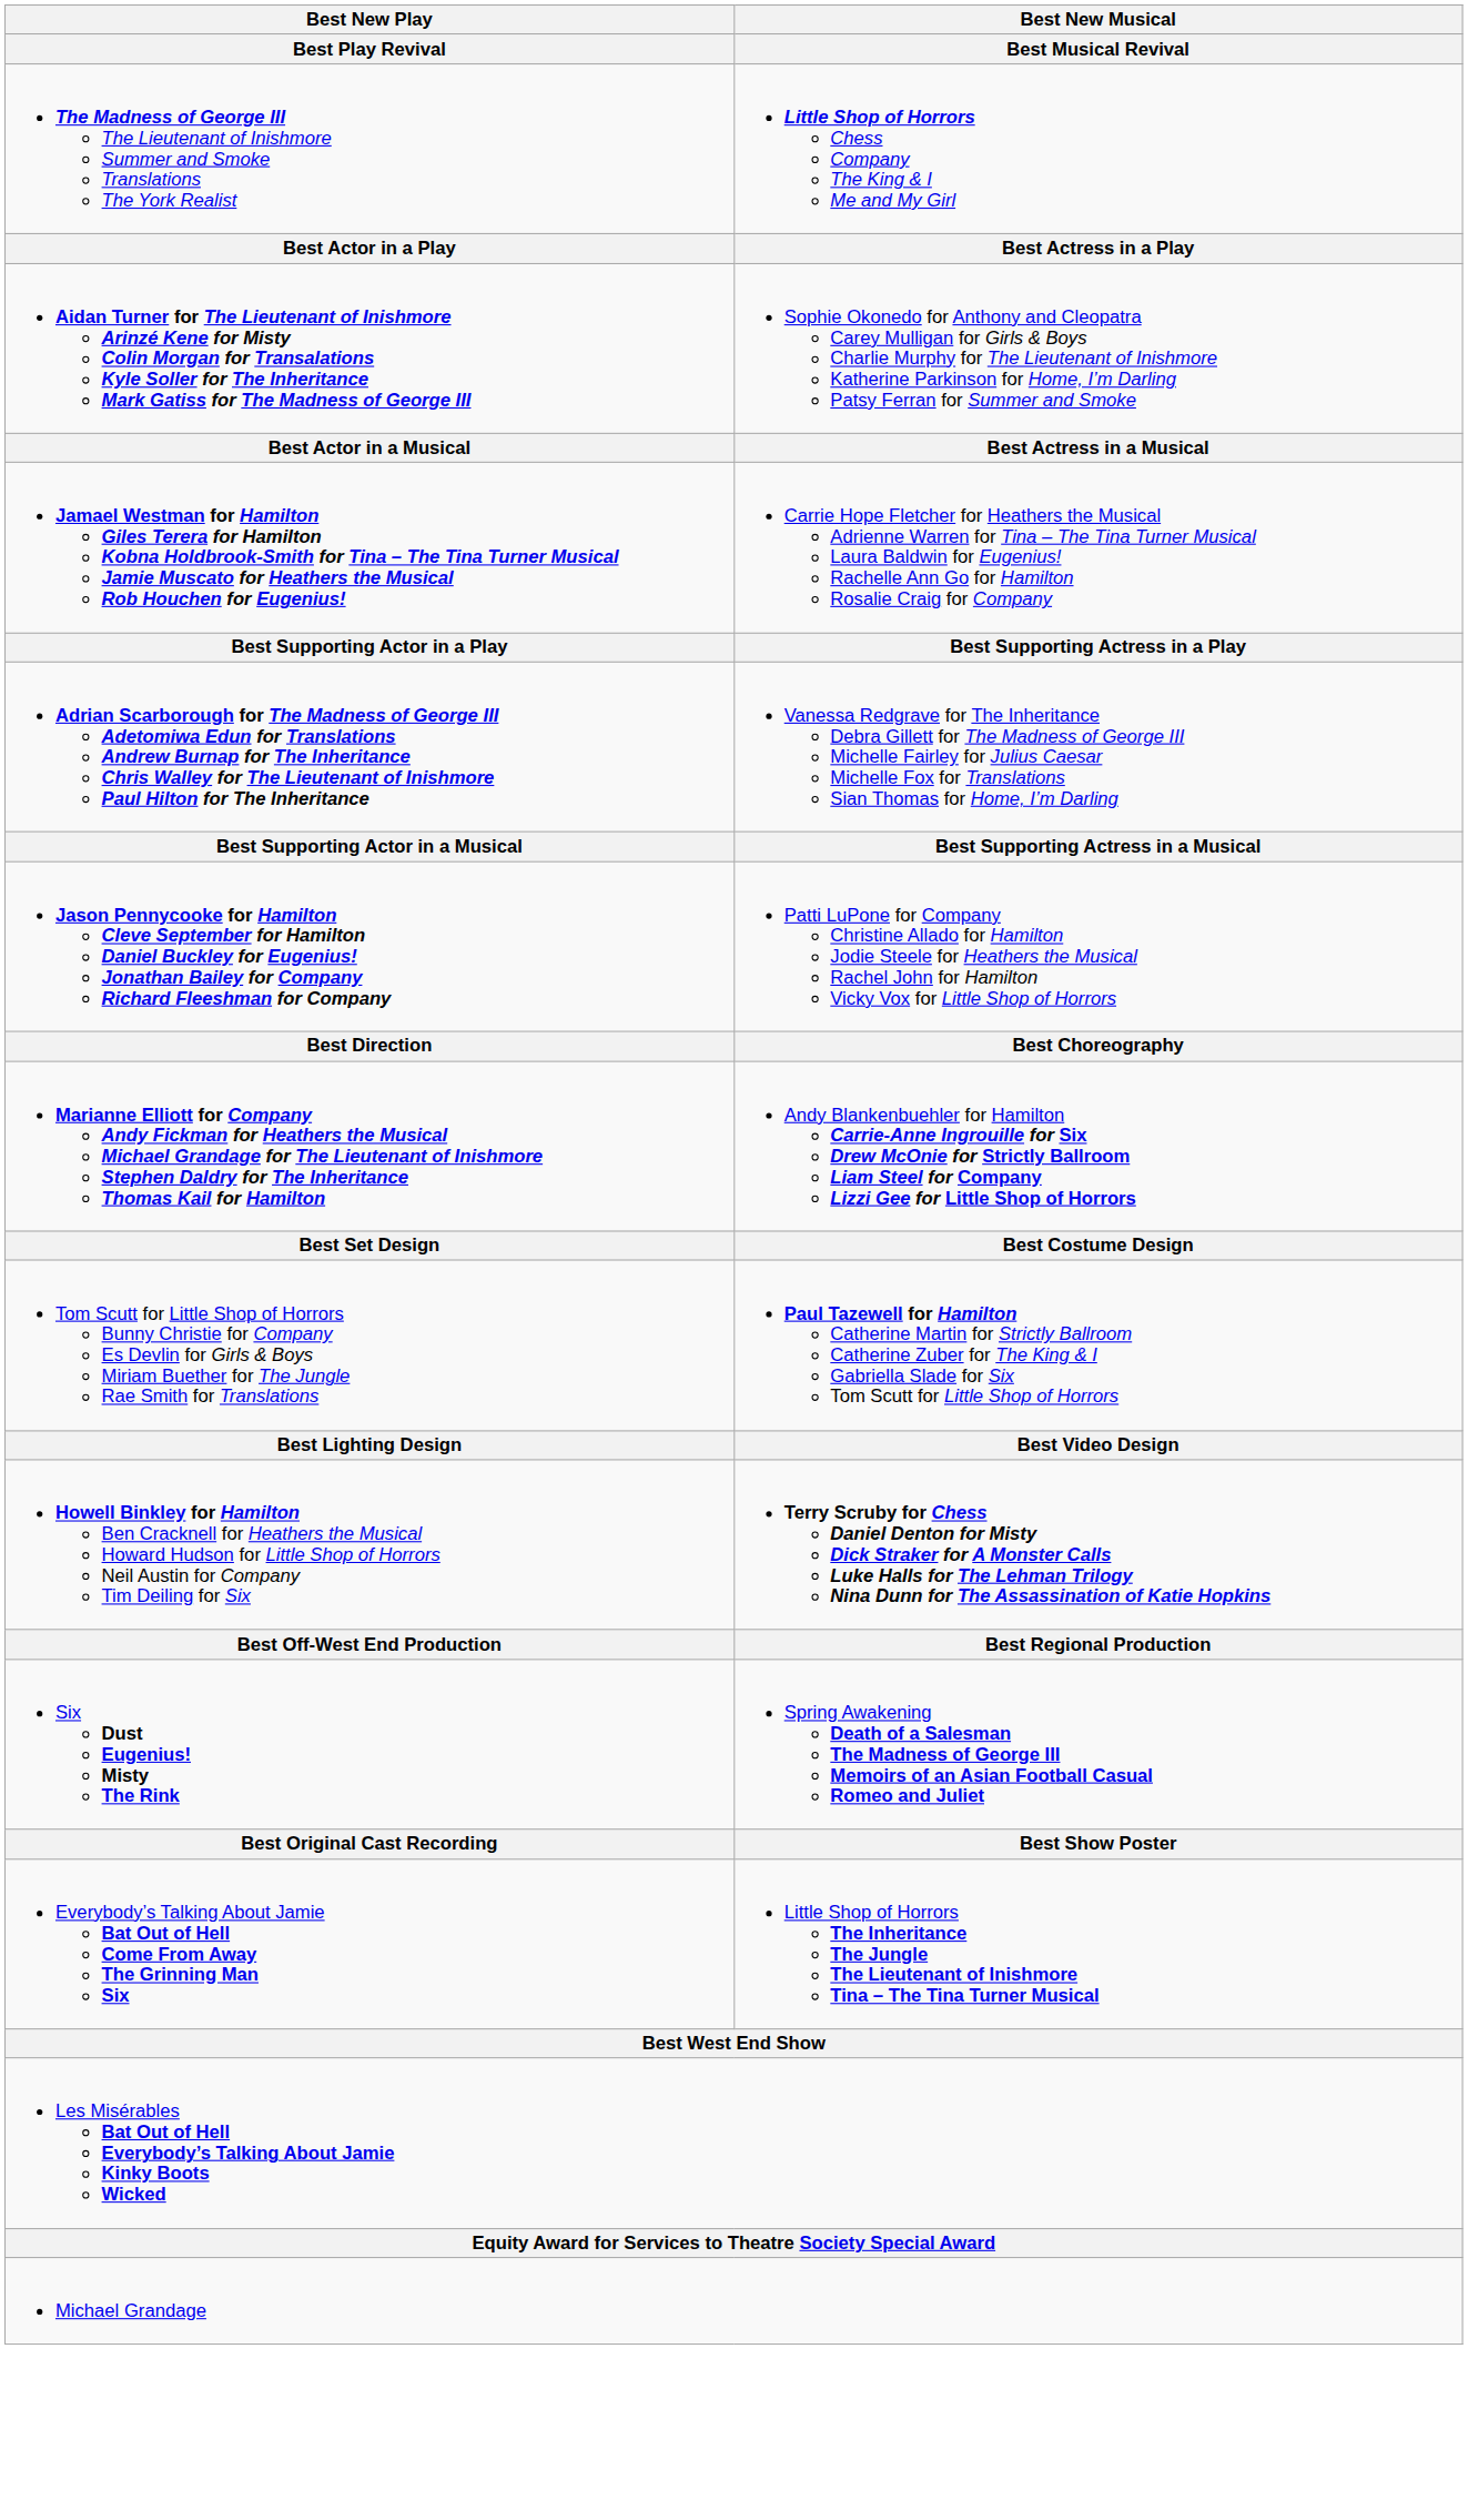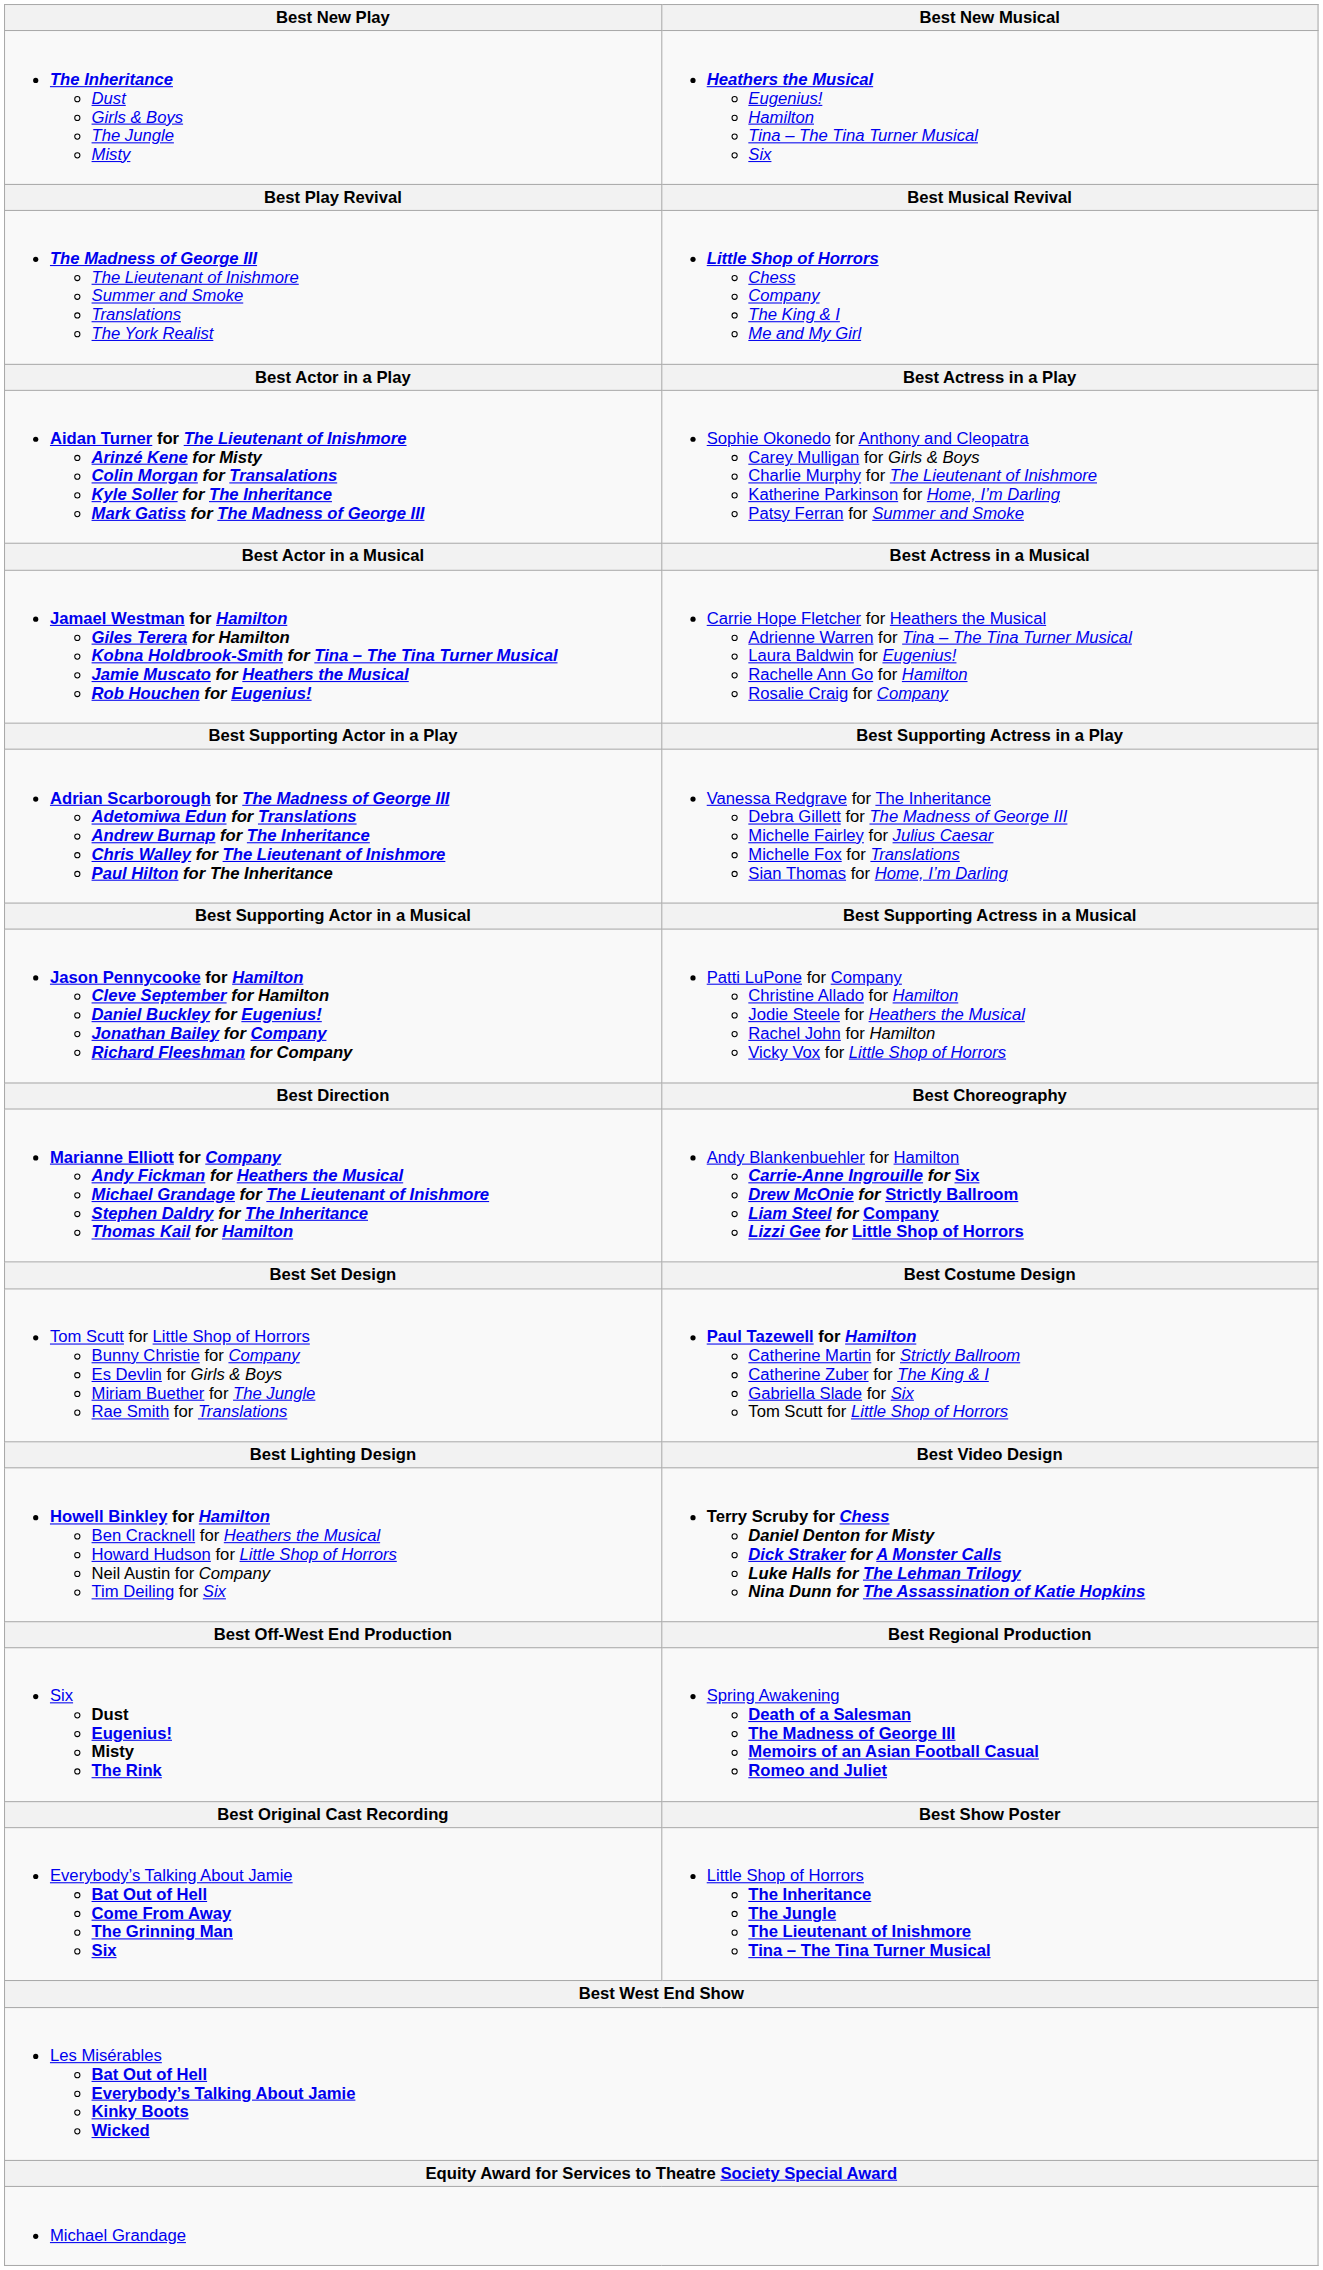 <table class="wikitable" width="100%">
 <tr>
 <th width="50%">Best New Play</th>
 <th width="50%">Best New Musical</th>
+</tr>
+<tr>
+<td valign="top"><br><ul><li><em><a href='#'><strong>The Inheritance</strong></a></em><ul><li><em><a href='#'>Dust</a></em></li><li><em><a href='#'>Girls & Boys</a></em></li><li><em><a href='#'>The Jungle</a></em></li><li><em><a href='#'>Misty</a></em></li></ul></li></ul></td>
+<td valign="top"><br><ul><li><em><a href='#'><strong>Heathers the Musical</strong></a></em><ul><li><em><a href='#'>Eugenius!</a></em></li><li><em><a href='#'>Hamilton</a></em></li><li><em><a href='#'>Tina – The Tina Turner Musical</a></em></li><li><em><a href='#'>Six</a></em></li></ul></li></ul></td>
 </tr>
 <tr>
 <th width="50%">Best Play Revival</th>
 <th width="50%">Best Musical Revival</th>
 </tr>
 <tr>
 <td valign="top"><br><ul><li><strong><em><a href='#'>The Madness of George III</a></em></strong><ul><li><em><a href='#'>The Lieutenant of Inishmore</a></em></li><li><em><a href='#'>Summer and Smoke</a></em></li><li><em><a href='#'>Translations</a></em></li><li><em><a href='#'>The York Realist</a></em></li></ul></li></ul></td>
 <td valign="top"><br><ul><li><em><a href='#'><strong>Little Shop of Horrors</strong></a></em><ul><li><em><a href='#'>Chess</a></em></li><li><em><a href='#'>Company</a></em></li><li><em><a href='#'>The King & I</a></em></li><li><em><a href='#'>Me and My Girl</a></em></li></ul></li></ul></td>
 </tr>
 <tr>
 <th width="50%">Best Actor in a Play</th>
 <th width="50%">Best Actress in a Play</th>
 </tr>
 <tr>
 <td valign="top"><br><ul><li><strong><a href='#'>Aidan Turner</a> for <em><a href='#'>The Lieutenant of Inishmore</a><strong><em><ul><li><a href='#'>Arinzé Kene</a> for </em>Misty<em></li><li><a href='#'>Colin Morgan</a> for </em><a href='#'>Transalations</a><em></li><li><a href='#'>Kyle Soller</a> for </em><a href='#'>The Inheritance</a><em></li><li><a href='#'>Mark Gatiss</a> for </em><a href='#'>The Madness of George III</a><em></li></ul></li></ul></td>
 <td valign="top"><br><ul><li></strong><a href='#'>Sophie Okonedo</a> for </em><a href='#'>Anthony and Cleopatra</a></em></strong><ul><li><a href='#'>Carey Mulligan</a> for <em>Girls & Boys</em></li><li><a href='#'>Charlie Murphy</a> for <em><a href='#'>The Lieutenant of Inishmore</a></em></li><li><a href='#'>Katherine Parkinson</a> for <em><a href='#'>Home, I’m Darling</a></em></li><li><a href='#'>Patsy Ferran</a> for <em><a href='#'>Summer and Smoke</a></em></li></ul></li></ul></td>
 </tr>
 <tr>
 <th width="50%">Best Actor in a Musical</th>
 <th width="50%">Best Actress in a Musical</th>
 </tr>
 <tr>
 <td valign="top"><br><ul><li><strong><a href='#'>Jamael Westman</a> for <em><a href='#'>Hamilton</a><strong><em><ul><li><a href='#'>Giles Terera</a> for </em>Hamilton<em></li><li><a href='#'>Kobna Holdbrook-Smith</a> for </em><a href='#'>Tina – The Tina Turner Musical</a><em></li><li><a href='#'>Jamie Muscato</a> for </em><a href='#'>Heathers the Musical</a><em></li><li><a href='#'>Rob Houchen</a> for </em><a href='#'>Eugenius!</a><em></li></ul></li></ul></td>
 <td valign="top"><br><ul><li></strong><a href='#'>Carrie Hope Fletcher</a> for </em><a href='#'>Heathers the Musical</a></em></strong><ul><li><a href='#'>Adrienne Warren</a> for <em><a href='#'>Tina – The Tina Turner Musical</a></em></li><li><a href='#'>Laura Baldwin</a> for <em><a href='#'>Eugenius!</a></em></li><li><a href='#'>Rachelle Ann Go</a> for <em><a href='#'>Hamilton</a></em></li><li><a href='#'>Rosalie Craig</a> for <em><a href='#'>Company</a></em></li></ul></li></ul></td>
 </tr>
 <tr>
 <th>Best Supporting Actor in a Play</th>
 <th>Best Supporting Actress in a Play</th>
 </tr>
 <tr>
 <td valign="top"><br><ul><li><strong><a href='#'>Adrian Scarborough</a> for <em><a href='#'>The Madness of George III</a><strong><em><ul><li><a href='#'>Adetomiwa Edun</a> for </em><a href='#'>Translations</a><em></li><li><a href='#'>Andrew Burnap</a> for </em><a href='#'>The Inheritance</a><em></li><li><a href='#'>Chris Walley</a> for </em><a href='#'>The Lieutenant of Inishmore</a><em></li><li><a href='#'>Paul Hilton</a> for </em>The Inheritance<em></li></ul></li></ul></td>
 <td valign="top"><br><ul><li></strong><a href='#'>Vanessa Redgrave</a> for </em><a href='#'>The Inheritance</a></em></strong><ul><li><a href='#'>Debra Gillett</a> for <em><a href='#'>The Madness of George III</a></em></li><li><a href='#'>Michelle Fairley</a> for <em><a href='#'>Julius Caesar</a></em></li><li><a href='#'>Michelle Fox</a> for <em><a href='#'>Translations</a></em></li><li><a href='#'>Sian Thomas</a> for <em><a href='#'>Home, I’m Darling</a></em></li></ul></li></ul></td>
 </tr>
 <tr>
 <th>Best Supporting Actor in a Musical</th>
 <th>Best Supporting Actress in a Musical</th>
 </tr>
 <tr>
 <td valign="top"><br><ul><li><strong><a href='#'>Jason Pennycooke</a> for <em><a href='#'>Hamilton</a><strong><em><ul><li><a href='#'>Cleve September</a> for </em>Hamilton<em></li><li><a href='#'>Daniel Buckley</a> for </em><a href='#'>Eugenius!</a><em></li><li><a href='#'>Jonathan Bailey</a> for </em><a href='#'>Company</a><em></li><li><a href='#'>Richard Fleeshman</a> for </em>Company<em></li></ul></li></ul></td>
 <td valign="top"><br><ul><li></strong><a href='#'>Patti LuPone</a> for </em><a href='#'>Company</a></em></strong><ul><li><a href='#'>Christine Allado</a> for <em><a href='#'>Hamilton</a></em></li><li><a href='#'>Jodie Steele</a> for <em><a href='#'>Heathers the Musical</a></em></li><li><a href='#'>Rachel John</a> for <em>Hamilton</em></li><li><a href='#'>Vicky Vox</a> for <em><a href='#'>Little Shop of Horrors</a></em></li></ul></li></ul></td>
 </tr>
 <tr>
 <th>Best Direction</th>
 <th>Best Choreography</th>
 </tr>
 <tr>
 <td valign="top"><br><ul><li><strong><a href='#'>Marianne Elliott</a> for <em><a href='#'>Company</a><strong><em><ul><li><a href='#'>Andy Fickman</a> for </em><a href='#'>Heathers the Musical</a><em></li><li><a href='#'>Michael Grandage</a> for </em><a href='#'>The Lieutenant of Inishmore</a><em></li><li><a href='#'>Stephen Daldry</a> for </em><a href='#'>The Inheritance</a><em></li><li><a href='#'>Thomas Kail</a> for <a href='#'></em>Hamilton<em></a></li></ul></li></ul></td>
 <td valign="top"><br><ul><li></strong><a href='#'>Andy Blankenbuehler</a> for <a href='#'></em>Hamilton<em></a><strong><ul><li><a href='#'>Carrie-Anne Ingrouille</a> for </em><a href='#'>Six</a><em></li><li><a href='#'>Drew McOnie</a> for </em><a href='#'>Strictly Ballroom</a><em></li><li><a href='#'>Liam Steel</a> for </em><a href='#'>Company</a><em></li><li><a href='#'>Lizzi Gee</a> for </em><a href='#'>Little Shop of Horrors</a><em></li></ul></li></ul></td>
 </tr>
 <tr>
 <th>Best Set Design</th>
 <th>Best Costume Design</th>
 </tr>
 <tr>
 <td valign="top"><br><ul><li></strong><a href='#'>Tom Scutt</a> for </em><a href='#'>Little Shop of Horrors</a></em></strong><ul><li><a href='#'>Bunny Christie</a> for <em><a href='#'>Company</a></em></li><li><a href='#'>Es Devlin</a> for <em>Girls & Boys</em></li><li><a href='#'>Miriam Buether</a> for <em><a href='#'>The Jungle</a></em></li><li><a href='#'>Rae Smith</a> for <em><a href='#'>Translations</a></em></li></ul></li></ul></td>
 <td valign="top"><br><ul><li><strong><a href='#'>Paul Tazewell</a> for <a href='#'><em>Hamilton</em></a></strong><ul><li><a href='#'>Catherine Martin</a> for <em><a href='#'>Strictly Ballroom</a></em></li><li><a href='#'>Catherine Zuber</a> for <em><a href='#'>The King & I</a></em></li><li><a href='#'>Gabriella Slade</a> for <em><a href='#'>Six</a></em></li><li>Tom Scutt for <em><a href='#'>Little Shop of Horrors</a></em></li></ul></li></ul></td>
 </tr>
 <tr>
 <th>Best Lighting Design</th>
 <th>Best Video Design</th>
 </tr>
 <tr>
 <td valign="top"><br><ul><li><strong><a href='#'>Howell Binkley</a> for <a href='#'><em>Hamilton</em></a></strong><ul><li><a href='#'>Ben Cracknell</a> for <em><a href='#'>Heathers the Musical</a></em></li><li><a href='#'>Howard Hudson</a> for <em><a href='#'>Little Shop of Horrors</a></em></li><li>Neil Austin for <em>Company</em></li><li><a href='#'>Tim Deiling</a> for <em><a href='#'>Six</a></em></li></ul></li></ul></td>
 <td valign="top"><br><ul><li><strong>Terry Scruby for <em><a href='#'>Chess</a><strong><em><ul><li>Daniel Denton for </em>Misty<em></li><li><a href='#'>Dick Straker</a> for </em><a href='#'>A Monster Calls</a><em></li><li>Luke Halls for </em><a href='#'>The Lehman Trilogy</a><em></li><li>Nina Dunn for </em><a href='#'>The Assassination of Katie Hopkins</a><em></li></ul></li></ul></td>
 </tr>
 <tr>
 <th>Best Off-West End Production</th>
 <th>Best Regional Production</th>
 </tr>
 <tr>
 <td valign="top"><br><ul><li></em><a href='#'></strong>Six<strong></a><em><ul><li></em>Dust<em></li><li></em><a href='#'>Eugenius!</a><em></li><li></em>Misty<em></li><li></em><a href='#'>The Rink</a><em></li></ul></li></ul></td>
 <td valign="top"><br><ul><li></em><a href='#'></strong>Spring Awakening<strong></a><em><ul><li></em><a href='#'>Death of a Salesman</a><em></li><li></em><a href='#'>The Madness of George III</a><em></li><li></em><a href='#'>Memoirs of an Asian Football Casual</a><em></li><li></em><a href='#'>Romeo and Juliet</a><em></li></ul></li></ul></td>
 </tr>
 <tr>
 <th>Best Original Cast Recording</th>
 <th>Best Show Poster</th>
 </tr>
 <tr>
 <td valign="top"><br><ul><li></em></strong><a href='#'>Everybody’s Talking About Jamie</a><strong><em><ul><li></em><a href='#'>Bat Out of Hell</a><em></li><li></em><a href='#'>Come From Away</a><em></li><li></em><a href='#'>The Grinning Man</a><em></li><li></em><a href='#'>Six</a><em></li></ul></li></ul></td>
 <td valign="top"><br><ul><li></em><a href='#'></strong>Little Shop of Horrors<strong></a><em><ul><li></em><a href='#'>The Inheritance</a><em></li><li></em><a href='#'>The Jungle</a><em></li><li></em><a href='#'>The Lieutenant of Inishmore</a><em></li><li></em><a href='#'>Tina – The Tina Turner Musical</a><em></li></ul></li></ul></td>
 </tr>
 <tr>
 <th colspan="2">Best West End Show</th>
 </tr>
 <tr>
 <td colspan="2" valign="top"><br><ul><li></em><a href='#'></strong>Les Misérables<strong></a><em><ul><li></em><a href='#'>Bat Out of Hell</a><em></li><li></em><a href='#'>Everybody’s Talking About Jamie</a><em></li><li></em><a href='#'>Kinky Boots</a><em></li><li></em><a href='#'>Wicked</a><em></li></ul></li></ul></td>
 </tr>
 <tr>
 <th colspan="2">Equity Award for Services to Theatre <a href='#'>Society Special Award</a></th>
 </tr>
 <tr>
 <td colspan="2"><br><ul><li></strong><a href='#'>Michael Grandage</a><strong></li></ul></td>
 </tr>
 </table>
